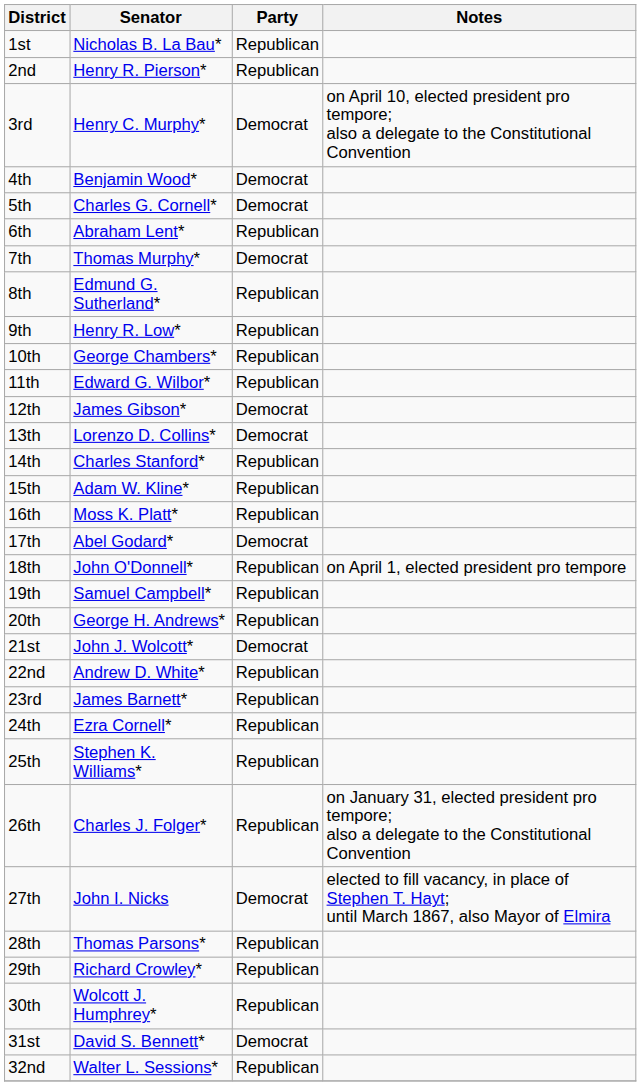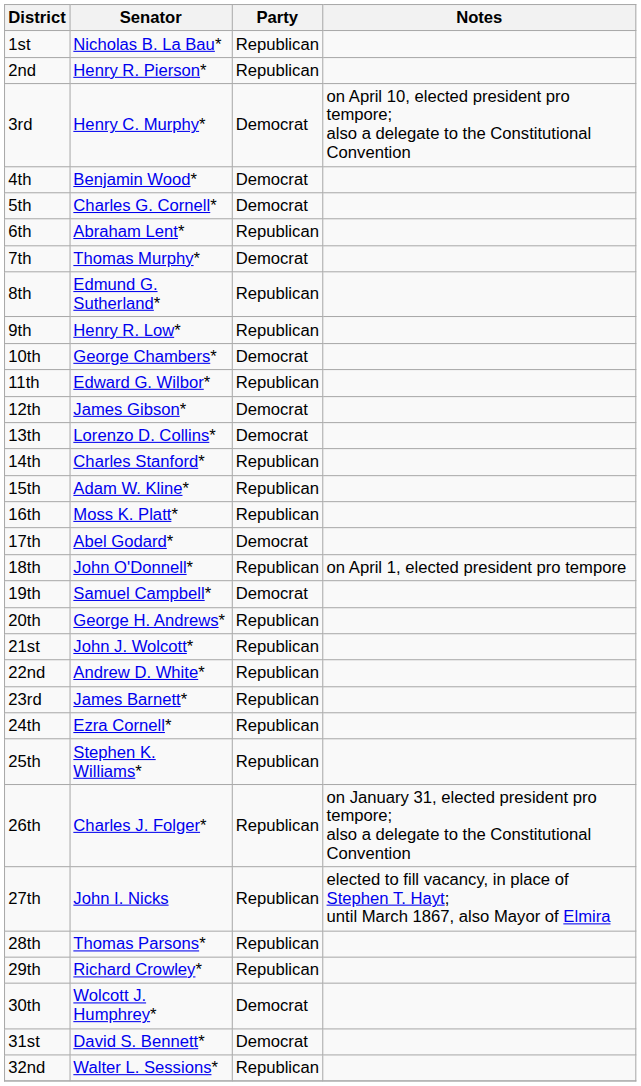 <table class=wikitable>
 <tr>
 <th>District</th>
 <th>Senator</th>
 <th>Party</th>
 <th>Notes</th>
 </tr>
 <tr>
 <td>1st</td>
 <td><a href='#'>Nicholas B. La Bau</a>*</td>
 <td>Republican</td>
 <td></td>
 </tr>
 <tr>
 <td>2nd</td>
 <td><a href='#'>Henry R. Pierson</a>*</td>
 <td>Republican</td>
 <td></td>
 </tr>
 <tr>
 <td>3rd</td>
 <td><a href='#'>Henry C. Murphy</a>*</td>
 <td>Democrat</td>
 <td>on April 10, elected president pro tempore; <br>also a delegate to the Constitutional Convention</td>
 </tr>
 <tr>
 <td>4th</td>
 <td><a href='#'>Benjamin Wood</a>*</td>
 <td>Democrat</td>
 <td></td>
 </tr>
 <tr>
 <td>5th</td>
 <td><a href='#'>Charles G. Cornell</a>*</td>
 <td>Democrat</td>
 <td></td>
 </tr>
 <tr>
 <td>6th</td>
 <td><a href='#'>Abraham Lent</a>*</td>
 <td>Republican</td>
 <td></td>
 </tr>
 <tr>
 <td>7th</td>
 <td><a href='#'>Thomas Murphy</a>*</td>
 <td>Democrat</td>
 <td></td>
 </tr>
 <tr>
 <td>8th</td>
 <td><a href='#'>Edmund G. Sutherland</a>*</td>
 <td>Republican</td>
 <td></td>
 </tr>
 <tr>
 <td>9th</td>
 <td><a href='#'>Henry R. Low</a>*</td>
 <td>Republican</td>
 <td></td>
 </tr>
 <tr>
 <td>10th</td>
 <td><a href='#'>George Chambers</a>*</td>
-<td>Republican</td>
+<td>Democrat</td>
 <td></td>
 </tr>
 <tr>
 <td>11th</td>
 <td><a href='#'>Edward G. Wilbor</a>*</td>
 <td>Republican</td>
 <td></td>
 </tr>
 <tr>
 <td>12th</td>
 <td><a href='#'>James Gibson</a>*</td>
 <td>Democrat</td>
 <td></td>
 </tr>
 <tr>
 <td>13th</td>
 <td><a href='#'>Lorenzo D. Collins</a>*</td>
 <td>Democrat</td>
 <td></td>
 </tr>
 <tr>
 <td>14th</td>
 <td><a href='#'>Charles Stanford</a>*</td>
 <td>Republican</td>
 <td></td>
 </tr>
 <tr>
 <td>15th</td>
 <td><a href='#'>Adam W. Kline</a>*</td>
 <td>Republican</td>
 <td></td>
 </tr>
 <tr>
 <td>16th</td>
 <td><a href='#'>Moss K. Platt</a>*</td>
 <td>Republican</td>
 <td></td>
 </tr>
 <tr>
 <td>17th</td>
 <td><a href='#'>Abel Godard</a>*</td>
 <td>Democrat</td>
 <td></td>
 </tr>
 <tr>
 <td>18th</td>
 <td><a href='#'>John O'Donnell</a>*</td>
 <td>Republican</td>
 <td>on April 1, elected president pro tempore</td>
 </tr>
 <tr>
 <td>19th</td>
 <td><a href='#'>Samuel Campbell</a>*</td>
-<td>Republican</td>
+<td>Democrat</td>
 <td></td>
 </tr>
 <tr>
 <td>20th</td>
 <td><a href='#'>George H. Andrews</a>*</td>
 <td>Republican</td>
 <td></td>
 </tr>
 <tr>
 <td>21st</td>
 <td><a href='#'>John J. Wolcott</a>*</td>
-<td>Democrat</td>
+<td>Republican</td>
 <td></td>
 </tr>
 <tr>
 <td>22nd</td>
 <td><a href='#'>Andrew D. White</a>*</td>
 <td>Republican</td>
 <td></td>
 </tr>
 <tr>
 <td>23rd</td>
 <td><a href='#'>James Barnett</a>*</td>
 <td>Republican</td>
 <td></td>
 </tr>
 <tr>
 <td>24th</td>
 <td><a href='#'>Ezra Cornell</a>*</td>
 <td>Republican</td>
 <td></td>
 </tr>
 <tr>
 <td>25th</td>
 <td><a href='#'>Stephen K. Williams</a>*</td>
 <td>Republican</td>
 <td></td>
 </tr>
 <tr>
 <td>26th</td>
 <td><a href='#'>Charles J. Folger</a>*</td>
 <td>Republican</td>
 <td>on January 31, elected president pro tempore; <br>also a delegate to the Constitutional Convention</td>
 </tr>
 <tr>
 <td>27th</td>
 <td><a href='#'>John I. Nicks</a></td>
-<td>Democrat</td>
+<td>Republican</td>
 <td>elected to fill vacancy, in place of <a href='#'>Stephen T. Hayt</a>; <br>until March 1867, also Mayor of <a href='#'>Elmira</a></td>
 </tr>
 <tr>
 <td>28th</td>
 <td><a href='#'>Thomas Parsons</a>*</td>
 <td>Republican</td>
 <td></td>
 </tr>
 <tr>
 <td>29th</td>
 <td><a href='#'>Richard Crowley</a>*</td>
 <td>Republican</td>
 <td></td>
 </tr>
 <tr>
 <td>30th</td>
 <td><a href='#'>Wolcott J. Humphrey</a>*</td>
-<td>Republican</td>
+<td>Democrat</td>
 <td></td>
 </tr>
 <tr>
 <td>31st</td>
 <td><a href='#'>David S. Bennett</a>*</td>
 <td>Democrat</td>
 <td></td>
 </tr>
 <tr>
 <td>32nd</td>
 <td><a href='#'>Walter L. Sessions</a>*</td>
 <td>Republican</td>
 <td></td>
 </tr>
 <tr>
 </tr>
 </table>
